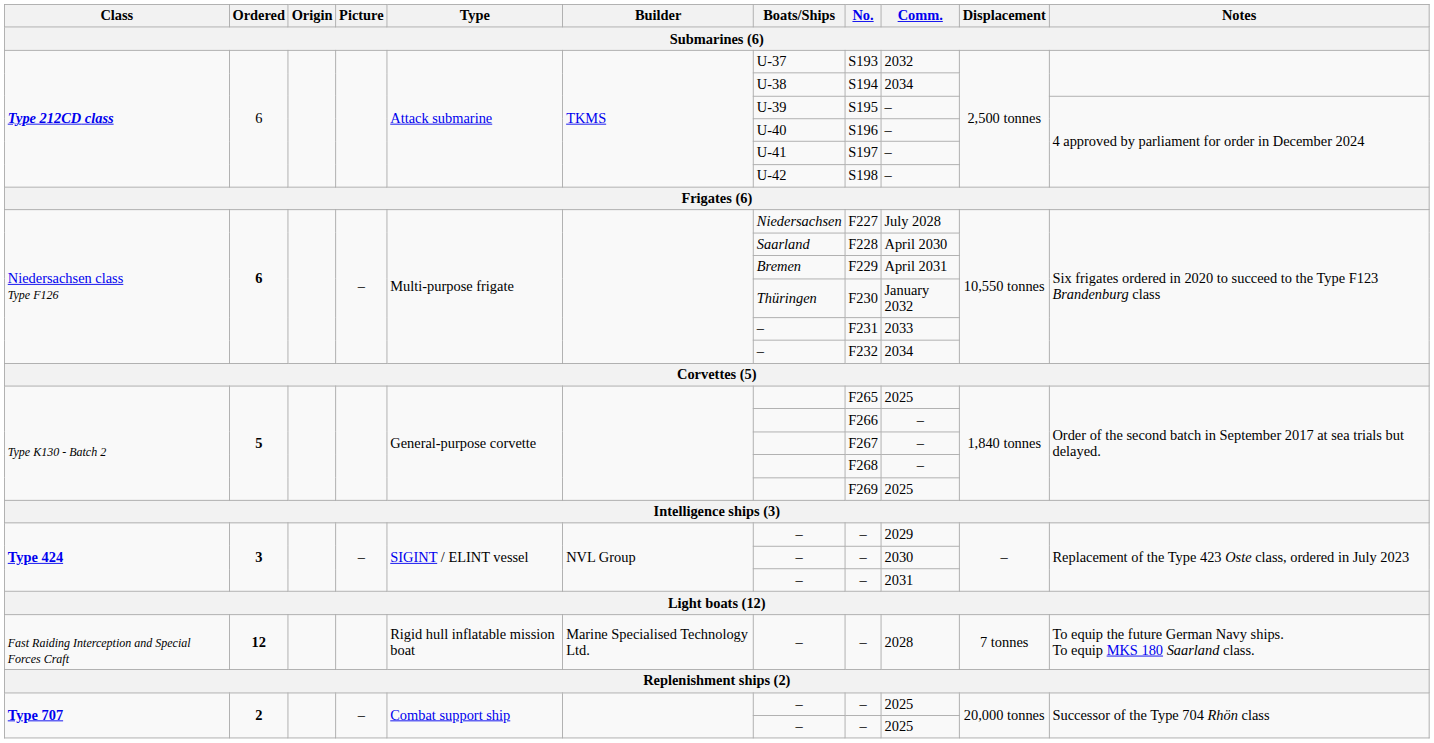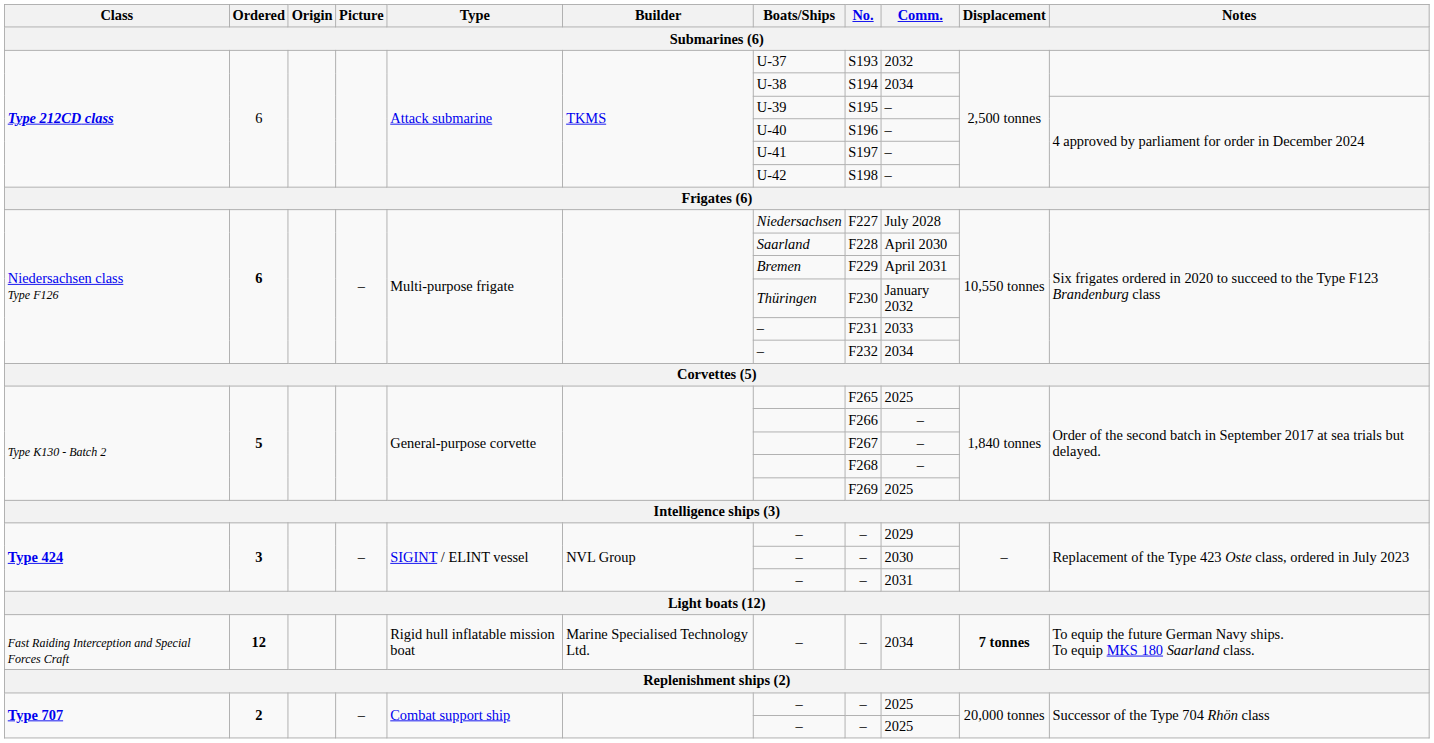 <table class="wikitable" style="margin:auto; width:100%;">
 <tr>
 <th>Class</th>
 <th style="text-align:center">Ordered</th>
 <th style="text-align:center">Origin</th>
 <th style="text-align:center">Picture</th>
 <th style="text-align:center">Type</th>
 <th style="text-align:center">Builder</th>
 <th style="text-align:center">Boats/Ships</th>
 <th style="text-align:center"><a href='#'>No.</a></th>
 <th style="text-align:center"><a href='#'>Comm.</a></th>
 <th style="text-align:center">Displacement</th>
 <th>Notes</th>
 </tr>
 <tr>
 <th colspan="11">Submarines (6)</th>
 </tr>
 <tr>
 <td rowspan="6"><a href='#'><strong><em>Type 212CD<em> class<strong></a></td>
 <td rowspan="6" style="text-align: center"></strong>6<strong></td>
 <td rowspan="6"></td>
 <td rowspan="6"></td>
 <td rowspan="6"><a href='#'>Attack submarine</a></td>
 <td rowspan="6"><a href='#'>TKMS</a></td>
 <td></em>U-37<em></td>
 <td>S193</td>
 <td>2032</td>
 <td rowspan="6" align="center">2,500 tonnes</td>
 <td rowspan="2"></td>
 </tr>
 <tr>
 <td></em>U-38<em></td>
 <td>S194</td>
 <td>2034</td>
 </tr>
 <tr>
 <td></em>U-39<em></td>
 <td>S195</td>
 <td>–</td>
 <td rowspan="4">4 approved by parliament for order in December 2024</td>
 </tr>
 <tr>
 <td></em>U-40<em></td>
 <td>S196</td>
 <td>–</td>
 </tr>
 <tr>
 <td></em>U-41<em></td>
 <td>S197</td>
 <td>–</td>
 </tr>
 <tr>
 <td></em>U-42<em></td>
 <td>S198</td>
 <td>–</td>
 </tr>
 <tr>
 <th colspan="11">Frigates (6)</th>
 </tr>
 <tr>
 <td rowspan="6"><a href='#'></em></strong>Niedersachsen</em> class</strong></a><br><small><em>Type F126</em></small></td>
 <td rowspan="6" style="text-align: center;"><strong>6</strong><br><strong><br></strong></td>
 <td rowspan="6"><br></td>
 <td rowspan="6" style="text-align: center">–</td>
 <td rowspan="6">Multi-purpose frigate</td>
 <td rowspan="6"></td>
 <td><em>Niedersachsen</em></td>
 <td>F227</td>
 <td>July 2028</td>
 <td rowspan="6" align="center">10,550 tonnes</td>
 <td rowspan="6">Six frigates ordered in 2020 to succeed to the Type F123 <em>Brandenburg</em> class</td>
 </tr>
 <tr>
 <td><em>Saarland</em></td>
 <td>F228</td>
 <td>April 2030</td>
 </tr>
 <tr>
 <td><em>Bremen</em></td>
 <td>F229</td>
 <td>April 2031</td>
 </tr>
 <tr>
 <td><em>Thüringen</em></td>
 <td>F230</td>
 <td>January 2032</td>
 </tr>
 <tr>
 <td>–</td>
 <td>F231</td>
 <td>2033</td>
 </tr>
 <tr>
 <td>–</td>
 <td>F232</td>
 <td>2034</td>
 </tr>
 <tr>
 <th colspan="11">Corvettes (5)</th>
 </tr>
 <tr>
 <td rowspan="5"><strong></strong><br><small><em>Type K130 - Batch 2</em></small></td>
 <td rowspan="5" style="text-align: center"><strong>5</strong></td>
 <td rowspan="5"></td>
 <td rowspan="5"></td>
 <td rowspan="5">General-purpose corvette</td>
 <td rowspan="5"></td>
 <td></td>
 <td>F265</td>
 <td>2025</td>
 <td rowspan="5" align="center">1,840 tonnes</td>
 <td rowspan="5">Order of the second batch in September 2017 at sea trials but delayed.</td>
 </tr>
 <tr>
 <td></td>
 <td>F266</td>
 <td style="text-align: center">–</td>
 </tr>
 <tr>
 <td></td>
 <td>F267</td>
 <td style="text-align: center">–</td>
 </tr>
 <tr>
 <td></td>
 <td>F268</td>
 <td style="text-align: center">–</td>
 </tr>
 <tr>
 <td></td>
 <td>F269</td>
 <td>2025</td>
 </tr>
 <tr>
 <th colspan="11">Intelligence ships (3)</th>
 </tr>
 <tr>
 <td rowspan="3"><a href='#'><strong>Type 424</strong></a></td>
 <td rowspan="3" style="text-align: center"><strong>3</strong></td>
 <td rowspan="3"></td>
 <td rowspan="3" style="text-align: center;">–</td>
 <td rowspan="3"><a href='#'>SIGINT</a> / ELINT vessel</td>
 <td rowspan="3">NVL Group</td>
 <td style="text-align: center;">–</td>
 <td style="text-align: center;">–</td>
 <td>2029</td>
 <td rowspan="3" style="text-align: center;">–</td>
 <td rowspan="3">Replacement of the Type 423 <em>Oste</em> class, ordered in July 2023</td>
 </tr>
 <tr>
 <td style="text-align: center;">–</td>
 <td style="text-align: center;">–</td>
 <td>2030</td>
 </tr>
 <tr>
 <td style="text-align: center;">–</td>
 <td style="text-align: center;">–</td>
 <td>2031</td>
 </tr>
 <tr>
 <th colspan="11">Light boats (12)</th>
 </tr>
 <tr>
 <td><strong></strong><br><small><em>Fast Raiding Interception and Special Forces Craft</em></small></td>
 <td style="text-align: center;"><strong>12</strong></td>
 <td></td>
 <td></td>
 <td>Rigid hull inflatable mission boat</td>
 <td>Marine Specialised Technology Ltd.</td>
 <td style="text-align: center;">–</td>
 <td style="text-align: center;">–</td>
-<td>2028</td>
-<td align="center">7 tonnes</td>
+<td>2034</td>
+<td align="center"><strong>7 tonnes</strong></td>
 <td>To equip the future German Navy ships.<br>To equip <a href='#'>MKS 180</a> <em>Saarland</em> class.</td>
 </tr>
 <tr>
 <th colspan="11">Replenishment ships (2)</th>
 </tr>
 <tr>
 <td rowspan="2"><a href='#'><strong>Type 707</strong></a></td>
 <td rowspan="2" style="text-align: center"><strong>2</strong></td>
 <td rowspan="2"></td>
 <td rowspan="2" style="text-align: center">–</td>
 <td rowspan="2"><a href='#'>Combat support ship</a></td>
 <td rowspan="2"></td>
 <td style="text-align: center;">–</td>
 <td style="text-align: center;">–</td>
 <td>2025</td>
 <td rowspan="2" align="center">20,000 tonnes</td>
 <td rowspan="2">Successor of the Type 704 <em>Rhön</em> class</td>
 </tr>
 <tr>
 <td style="text-align: center;">–</td>
 <td style="text-align: center;">–</td>
 <td>2025</td>
 </tr>
 </table>
